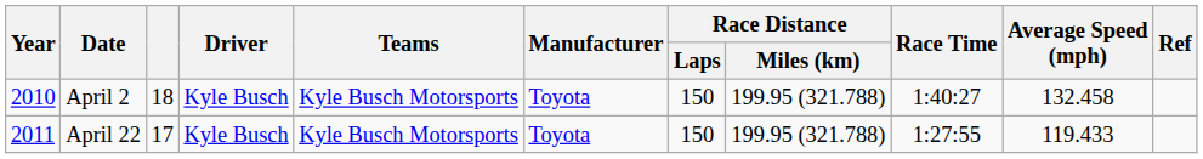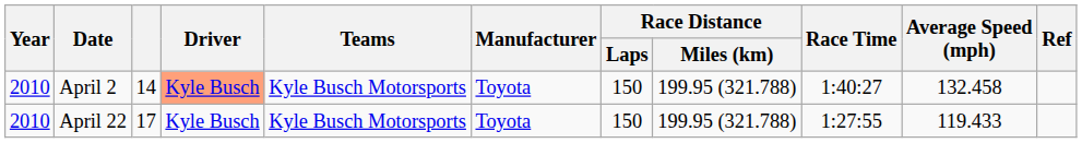 <table class="wikitable" style="font-size: 95%;">
 <tr>
 <th rowspan="2">Year</th>
 <th rowspan="2">Date</th>
 <th rowspan="2"></th>
 <th rowspan="2">Driver</th>
 <th rowspan="2">Teams</th>
 <th rowspan="2">Manufacturer</th>
 <th colspan="2">Race Distance</th>
 <th rowspan="2">Race Time</th>
 <th rowspan="2">Average Speed<br>(mph)</th>
 <th rowspan="2">Ref</th>
 </tr>
 <tr>
 <th>Laps</th>
 <th>Miles (km)</th>
 </tr>
 <tr>
 <td><a href='#'>2010</a></td>
 <td>April 2</td>
-<td>18</td>
-<td><a href='#'>Kyle Busch</a></td>
+<td>14</td>
+<td style="background: lightsalmon;"><a href='#'>Kyle Busch</a></td>
 <td><a href='#'>Kyle Busch Motorsports</a></td>
 <td><a href='#'>Toyota</a></td>
 <td align="center">150</td>
 <td align="center">199.95 (321.788)</td>
 <td align="center">1:40:27</td>
 <td align="center">132.458</td>
 <td align="center"></td>
 </tr>
 <tr>
-<td><a href='#'>2011</a></td>
+<td><a href='#'>2010</a></td>
 <td>April 22</td>
 <td>17</td>
 <td><a href='#'>Kyle Busch</a></td>
 <td><a href='#'>Kyle Busch Motorsports</a></td>
 <td><a href='#'>Toyota</a></td>
 <td align="center">150</td>
 <td align="center">199.95 (321.788)</td>
 <td align="center">1:27:55</td>
 <td align="center">119.433</td>
 <td align="center"></td>
 </tr>
 </table>
